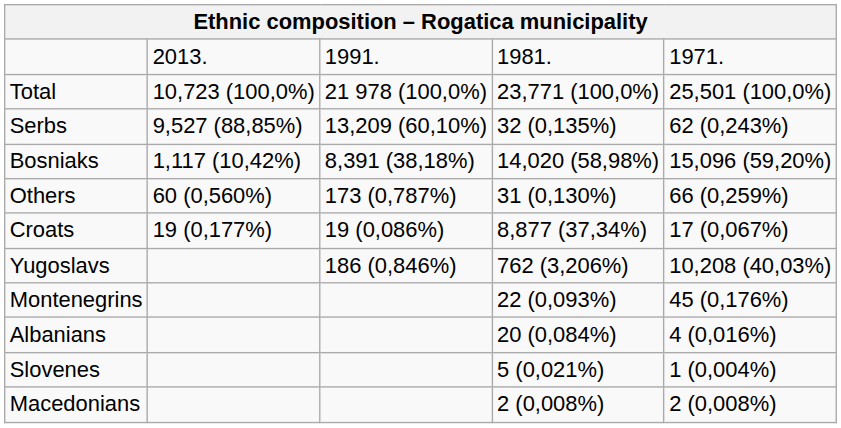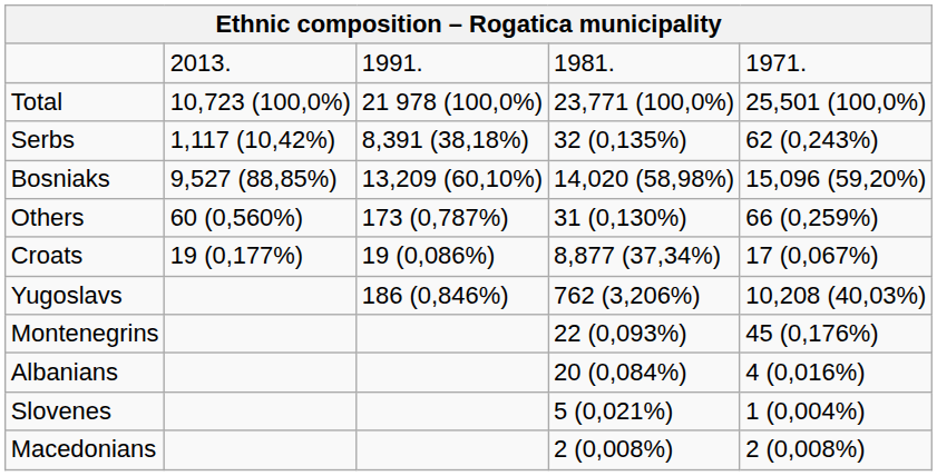 <table class="wikitable">
 <tr>
 <th colspan="8">Ethnic composition – Rogatica municipality</th>
 </tr>
 <tr>
 <td></td>
 <td>2013.</td>
 <td>1991.</td>
 <td>1981.</td>
 <td>1971.</td>
 </tr>
 <tr>
 <td>Total</td>
 <td>10,723 (100,0%)</td>
 <td>21 978 (100,0%)</td>
 <td>23,771 (100,0%)</td>
 <td>25,501 (100,0%)</td>
 </tr>
 <tr>
 <td>Serbs</td>
-<td>9,527 (88,85%)</td>
-<td>13,209 (60,10%)</td>
+<td>1,117 (10,42%)</td>
+<td>8,391 (38,18%)</td>
 <td>32 (0,135%)</td>
 <td>62 (0,243%)</td>
 </tr>
 <tr>
 <td>Bosniaks</td>
-<td>1,117 (10,42%)</td>
-<td>8,391 (38,18%)</td>
+<td>9,527 (88,85%)</td>
+<td>13,209 (60,10%)</td>
 <td>14,020 (58,98%)</td>
 <td>15,096 (59,20%)</td>
 </tr>
 <tr>
 <td>Others</td>
 <td>60 (0,560%)</td>
 <td>173 (0,787%)</td>
 <td>31 (0,130%)</td>
 <td>66 (0,259%)</td>
 </tr>
 <tr>
 <td>Croats</td>
 <td>19 (0,177%)</td>
 <td>19 (0,086%)</td>
 <td>8,877 (37,34%)</td>
 <td>17 (0,067%)</td>
 </tr>
 <tr>
 <td>Yugoslavs</td>
 <td></td>
 <td>186 (0,846%)</td>
 <td>762 (3,206%)</td>
 <td>10,208 (40,03%)</td>
 </tr>
 <tr>
 <td>Montenegrins</td>
 <td></td>
 <td></td>
 <td>22 (0,093%)</td>
 <td>45 (0,176%)</td>
 </tr>
 <tr>
 <td>Albanians</td>
 <td></td>
 <td></td>
 <td>20 (0,084%)</td>
 <td>4 (0,016%)</td>
 </tr>
 <tr>
 <td>Slovenes</td>
 <td></td>
 <td></td>
 <td>5 (0,021%)</td>
 <td>1 (0,004%)</td>
 </tr>
 <tr>
 <td>Macedonians</td>
 <td></td>
 <td></td>
 <td>2 (0,008%)</td>
 <td>2 (0,008%)</td>
 </tr>
 </table>
